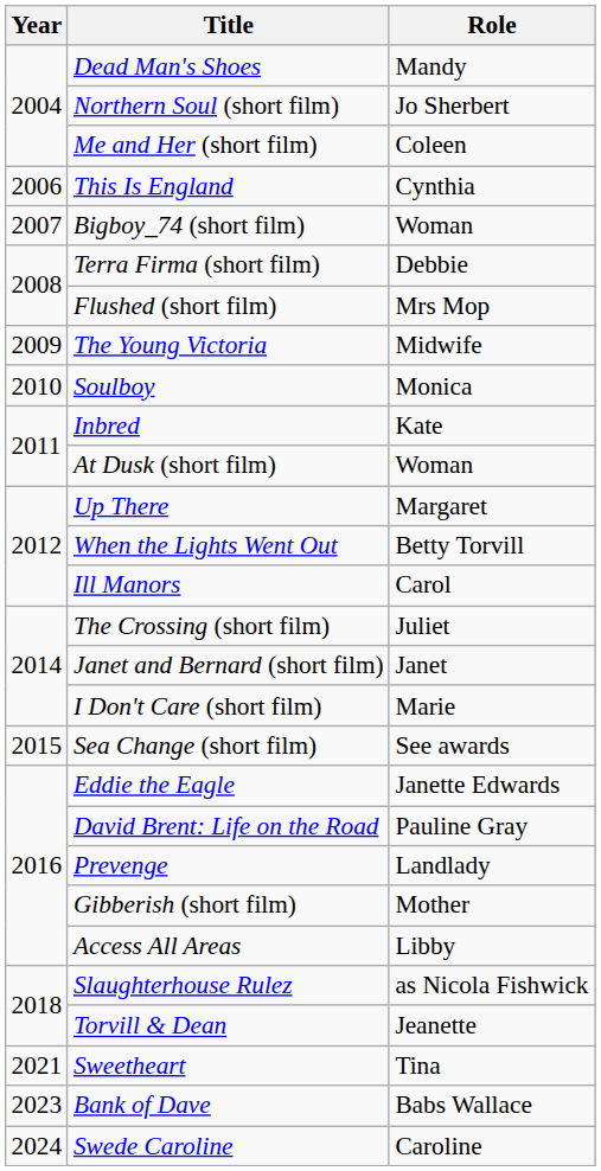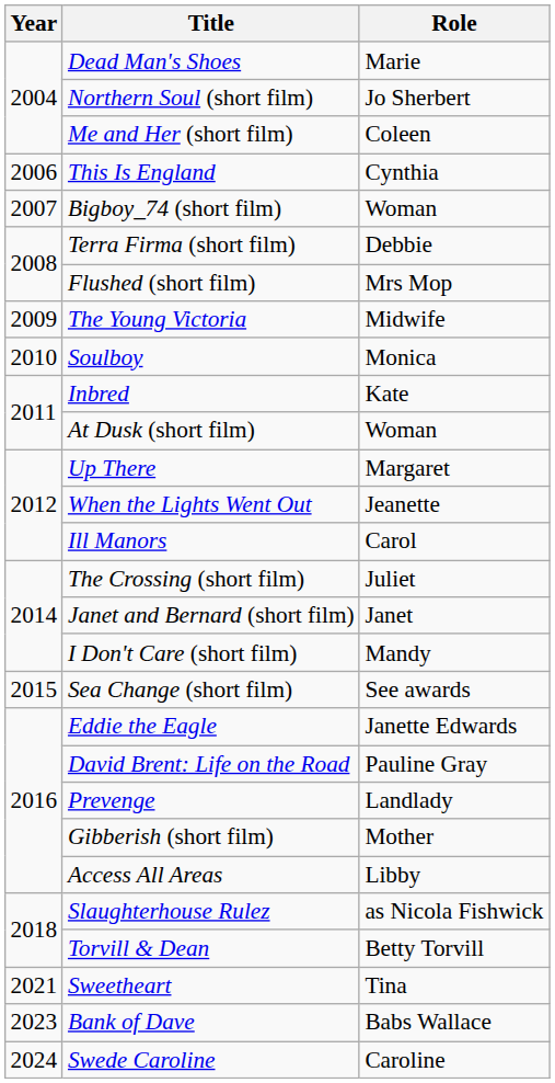 <table class="wikitable sortable">
 <tr>
 <th>Year</th>
 <th>Title</th>
 <th>Role</th>
 </tr>
 <tr>
 <td rowspan=3>2004</td>
 <td><em><a href='#'>Dead Man's Shoes</a></em></td>
-<td>Mandy</td>
+<td>Marie</td>
 </tr>
 <tr>
 <td><em><a href='#'>Northern Soul</a></em> (short film)</td>
 <td>Jo Sherbert</td>
 </tr>
 <tr>
 <td><em><a href='#'>Me and Her</a></em> (short film)</td>
 <td>Coleen</td>
 </tr>
 <tr>
 <td>2006</td>
 <td><em><a href='#'>This Is England</a></em></td>
 <td>Cynthia</td>
 </tr>
 <tr>
 <td>2007</td>
 <td><em>Bigboy_74</em> (short film)</td>
 <td>Woman</td>
 </tr>
 <tr>
 <td rowspan=2>2008</td>
 <td><em>Terra Firma</em> (short film)</td>
 <td>Debbie</td>
 </tr>
 <tr>
 <td><em>Flushed</em> (short film)</td>
 <td>Mrs Mop</td>
 </tr>
 <tr>
 <td>2009</td>
 <td><em><a href='#'>The Young Victoria</a></em></td>
 <td>Midwife</td>
 </tr>
 <tr>
 <td>2010</td>
 <td><em><a href='#'>Soulboy</a></em></td>
 <td>Monica</td>
 </tr>
 <tr>
 <td rowspan=2>2011</td>
 <td><em><a href='#'>Inbred</a></em></td>
 <td>Kate</td>
 </tr>
 <tr>
 <td><em>At Dusk</em> (short film)</td>
 <td>Woman</td>
 </tr>
 <tr>
 <td rowspan=3>2012</td>
 <td><em><a href='#'>Up There</a></em></td>
 <td>Margaret</td>
 </tr>
 <tr>
 <td><em><a href='#'>When the Lights Went Out</a></em></td>
-<td>Betty Torvill</td>
+<td>Jeanette</td>
 </tr>
 <tr>
 <td><em><a href='#'>Ill Manors</a></em></td>
 <td>Carol</td>
 </tr>
 <tr>
 <td rowspan=3>2014</td>
 <td><em>The Crossing</em> (short film)</td>
 <td>Juliet</td>
 </tr>
 <tr>
 <td><em>Janet and Bernard</em> (short film)</td>
 <td>Janet</td>
 </tr>
 <tr>
 <td><em>I Don't Care</em> (short film)</td>
-<td>Marie</td>
+<td>Mandy</td>
 </tr>
 <tr>
 <td>2015</td>
 <td><em>Sea Change</em> (short film)</td>
 <td>See awards</td>
 </tr>
 <tr>
 <td rowspan=5>2016</td>
 <td><em><a href='#'>Eddie the Eagle</a></em></td>
 <td>Janette Edwards</td>
 </tr>
 <tr>
 <td><em><a href='#'>David Brent: Life on the Road</a></em></td>
 <td>Pauline Gray</td>
 </tr>
 <tr>
 <td><em><a href='#'>Prevenge</a></em></td>
 <td>Landlady</td>
 </tr>
 <tr>
 <td><em>Gibberish</em> (short film)</td>
 <td>Mother</td>
 </tr>
 <tr>
 <td><em>Access All Areas</em></td>
 <td>Libby</td>
 </tr>
 <tr>
 <td rowspan=2>2018</td>
 <td><em><a href='#'>Slaughterhouse Rulez</a></em></td>
 <td>as Nicola Fishwick</td>
 </tr>
 <tr>
 <td><em><a href='#'>Torvill & Dean</a></em></td>
-<td>Jeanette</td>
+<td>Betty Torvill</td>
 </tr>
 <tr>
 <td>2021</td>
 <td><em><a href='#'>Sweetheart</a></em></td>
 <td>Tina</td>
 </tr>
 <tr>
 <td>2023</td>
 <td><em><a href='#'>Bank of Dave</a></em></td>
 <td>Babs Wallace</td>
 </tr>
 <tr>
 <td>2024</td>
 <td><em><a href='#'>Swede Caroline</a></em></td>
 <td>Caroline</td>
 </tr>
 </table>
